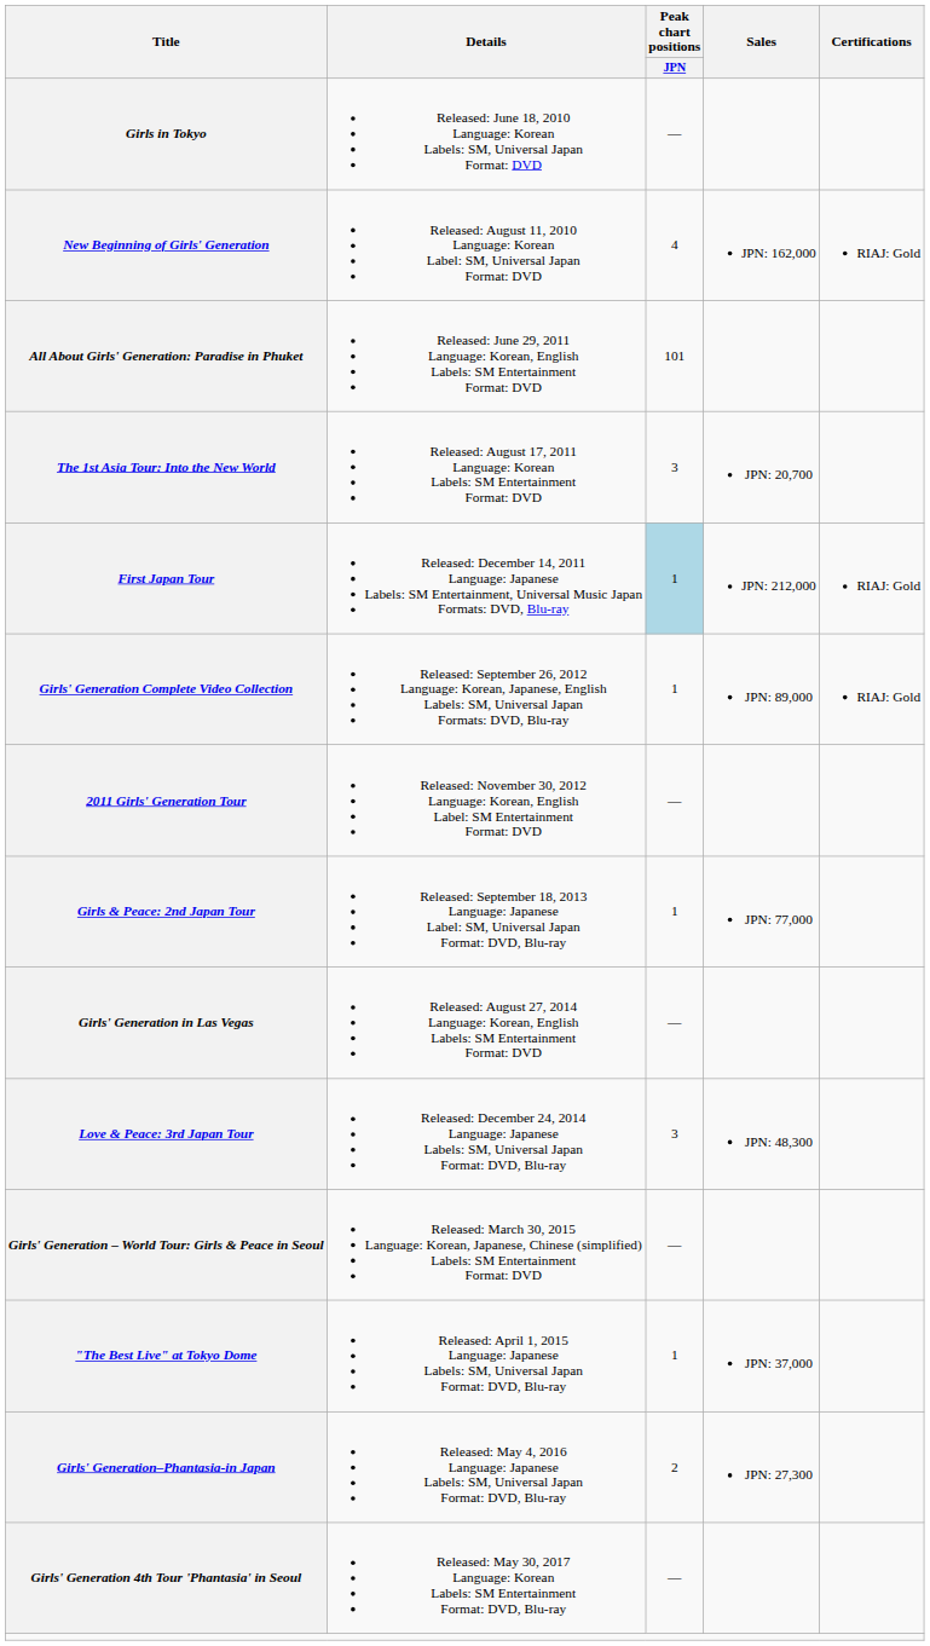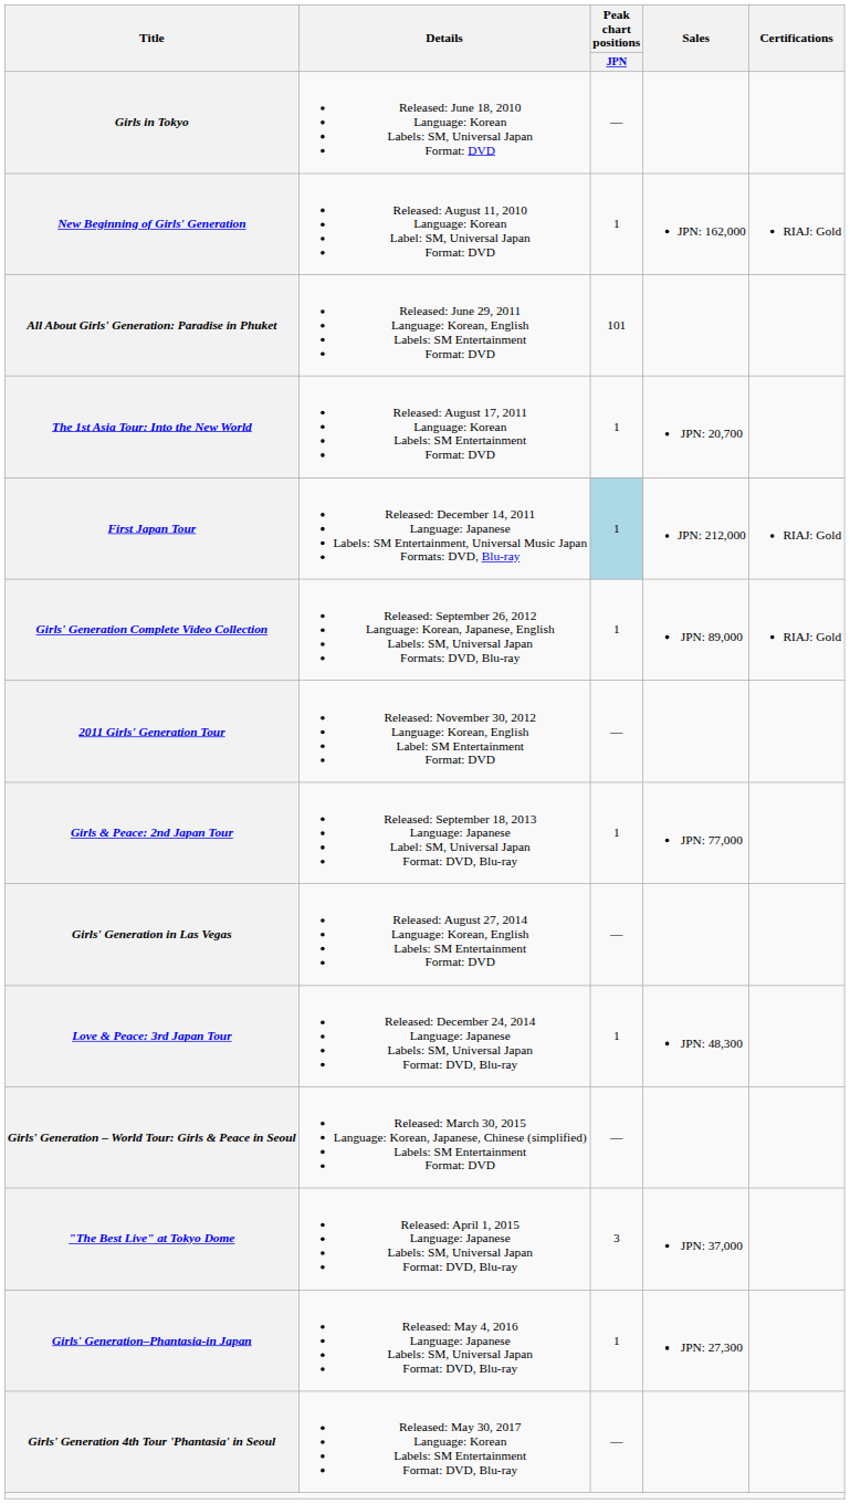 <table class="wikitable plainrowheaders" style="text-align:center;">
 <tr>
 <th scope="col" rowspan="2">Title</th>
 <th scope="col" rowspan="2">Details</th>
 <th>Peak<br>chart<br>positions</th>
 <th scope="col" rowspan="2">Sales</th>
 <th scope="col" rowspan="2">Certifications</th>
 </tr>
 <tr>
 <th scope="col" style="width:2.7em;font-size:90%;"><a href='#'>JPN</a><br></th>
 </tr>
 <tr>
 <th scope="row"><em>Girls in Tokyo</em></th>
 <td><br><ul><li>Released: June 18, 2010 </li><li>Language: Korean</li><li>Labels: SM, Universal Japan</li><li>Format: <a href='#'>DVD</a></li></ul></td>
 <td>—</td>
 <td></td>
 <td></td>
 </tr>
 <tr>
 <th scope="row"><em><a href='#'>New Beginning of Girls' Generation</a></em></th>
 <td><br><ul><li>Released: August 11, 2010 </li><li>Language: Korean</li><li>Label: SM, Universal Japan</li><li>Format: DVD</li></ul></td>
-<td>4</td>
+<td>1</td>
 <td><br><ul><li>JPN: 162,000</li></ul></td>
 <td><br><ul><li>RIAJ: Gold</li></ul></td>
 </tr>
 <tr>
 <th scope="row"><em>All About Girls' Generation: Paradise in Phuket</em></th>
 <td><br><ul><li>Released: June 29, 2011 </li><li>Language: Korean, English</li><li>Labels: SM Entertainment</li><li>Format: DVD</li></ul></td>
 <td>101</td>
 <td></td>
 <td></td>
 </tr>
 <tr>
 <th scope="row"><em><a href='#'>The 1st Asia Tour: Into the New World</a></em></th>
 <td><br><ul><li>Released: August 17, 2011 </li><li>Language: Korean</li><li>Labels: SM Entertainment</li><li>Format: DVD</li></ul></td>
-<td>3</td>
+<td>1</td>
 <td><br><ul><li>JPN: 20,700</li></ul></td>
 <td></td>
 </tr>
 <tr>
 <th scope="row"><em><a href='#'>First Japan Tour</a></em></th>
 <td><br><ul><li>Released: December 14, 2011 </li><li>Language: Japanese</li><li>Labels: SM Entertainment, Universal Music Japan</li><li>Formats: DVD, <a href='#'>Blu-ray</a></li></ul></td>
 <td style="background: lightblue;">1</td>
 <td><br><ul><li>JPN: 212,000</li></ul></td>
 <td><br><ul><li>RIAJ: Gold</li></ul></td>
 </tr>
 <tr>
 <th scope="row"><em><a href='#'>Girls' Generation Complete Video Collection</a></em></th>
 <td><br><ul><li>Released: September 26, 2012 </li><li>Language: Korean, Japanese, English</li><li>Labels: SM, Universal Japan</li><li>Formats: DVD, Blu-ray</li></ul></td>
 <td align=center>1</td>
 <td><br><ul><li>JPN: 89,000</li></ul></td>
 <td><br><ul><li>RIAJ: Gold</li></ul></td>
 </tr>
 <tr>
 <th scope="row"><em><a href='#'>2011 Girls' Generation Tour</a></em></th>
 <td><br><ul><li>Released: November 30, 2012 </li><li>Language: Korean, English</li><li>Label: SM Entertainment</li><li>Format: DVD</li></ul></td>
 <td>—</td>
 <td></td>
 <td></td>
 </tr>
 <tr>
 <th scope="row"><em><a href='#'>Girls & Peace: 2nd Japan Tour</a></em></th>
 <td><br><ul><li>Released: September 18, 2013 </li><li>Language: Japanese</li><li>Label: SM, Universal Japan</li><li>Format: DVD, Blu-ray</li></ul></td>
 <td>1</td>
 <td><br><ul><li>JPN: 77,000</li></ul></td>
 <td></td>
 </tr>
 <tr>
 <th scope="row"><em>Girls' Generation in Las Vegas</em></th>
 <td><br><ul><li>Released: August 27, 2014 </li><li>Language: Korean, English</li><li>Labels: SM Entertainment</li><li>Format: DVD</li></ul></td>
 <td>—</td>
 <td></td>
 <td></td>
 </tr>
 <tr>
 <th scope="row"><em><a href='#'>Love & Peace: 3rd Japan Tour</a></em></th>
 <td><br><ul><li>Released: December 24, 2014 </li><li>Language: Japanese</li><li>Labels: SM, Universal Japan</li><li>Format: DVD, Blu-ray</li></ul></td>
-<td>3</td>
+<td>1</td>
 <td><br><ul><li>JPN: 48,300</li></ul></td>
 <td></td>
 </tr>
 <tr>
 <th scope="row"><em>Girls' Generation – World Tour: Girls & Peace in Seoul</em></th>
 <td><br><ul><li>Released: March 30, 2015 </li><li>Language: Korean, Japanese, Chinese (simplified)</li><li>Labels: SM Entertainment</li><li>Format: DVD</li></ul></td>
 <td>—</td>
 <td></td>
 <td></td>
 </tr>
 <tr>
 <th scope="row"><em><a href='#'>"The Best Live" at Tokyo Dome</a></em></th>
 <td><br><ul><li>Released: April 1, 2015 </li><li>Language: Japanese</li><li>Labels: SM, Universal Japan</li><li>Format: DVD, Blu-ray</li></ul></td>
-<td>1</td>
+<td>3</td>
 <td><br><ul><li>JPN: 37,000</li></ul></td>
 <td></td>
 </tr>
 <tr>
 <th scope="row"><em><a href='#'>Girls' Generation–Phantasia-in Japan</a></em></th>
 <td><br><ul><li>Released: May 4, 2016 </li><li>Language: Japanese</li><li>Labels: SM, Universal Japan</li><li>Format: DVD, Blu-ray</li></ul></td>
-<td>2</td>
+<td>1</td>
 <td><br><ul><li>JPN: 27,300</li></ul></td>
 <td></td>
 </tr>
 <tr>
 <th scope="row"><em>Girls' Generation 4th Tour 'Phantasia' in Seoul</em></th>
 <td><br><ul><li>Released: May 30, 2017 </li><li>Language: Korean</li><li>Labels: SM Entertainment</li><li>Format: DVD, Blu-ray</li></ul></td>
 <td>—</td>
 <td></td>
 <td></td>
 </tr>
 <tr>
 <td colspan="5"></td>
 </tr>
 </table>
